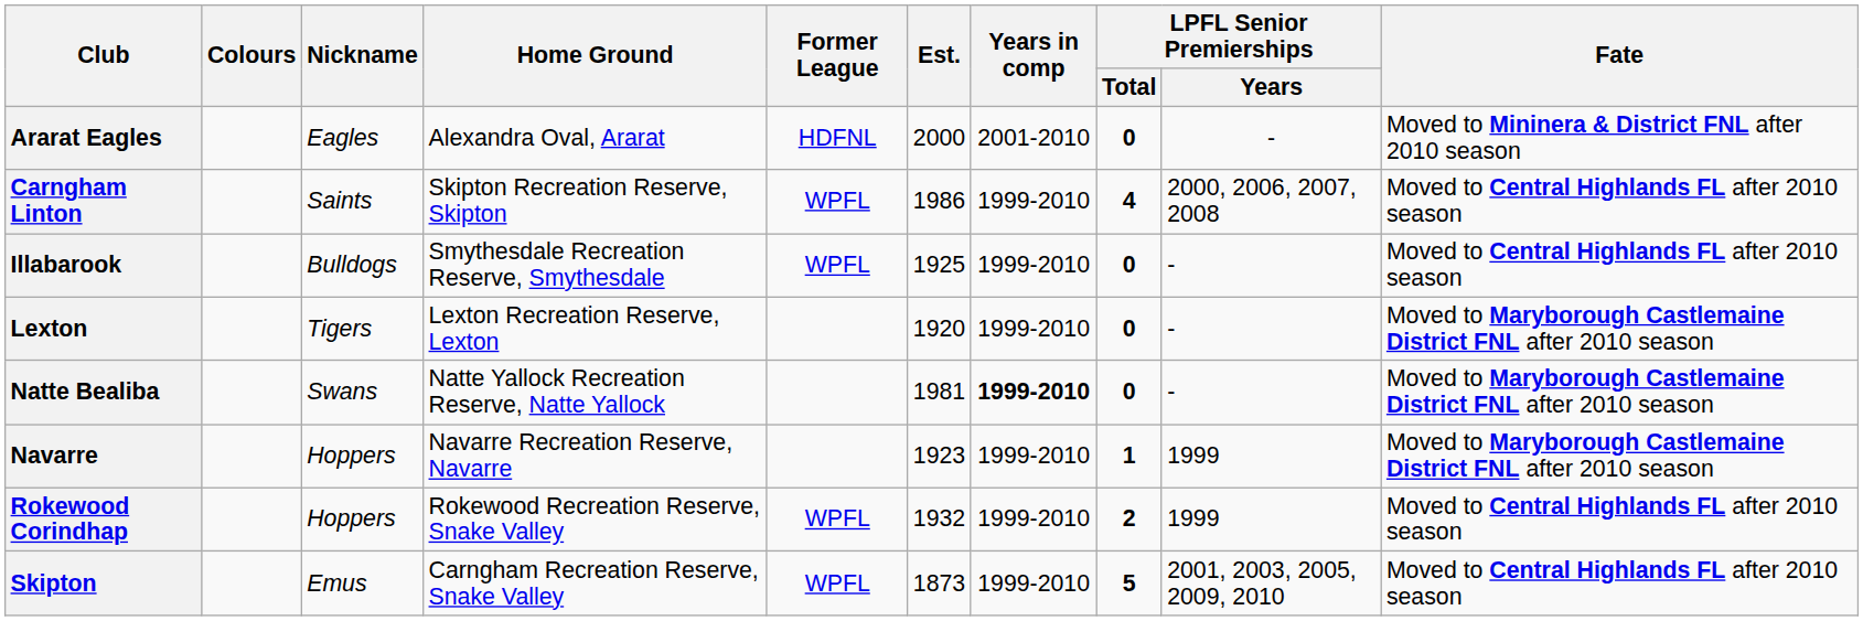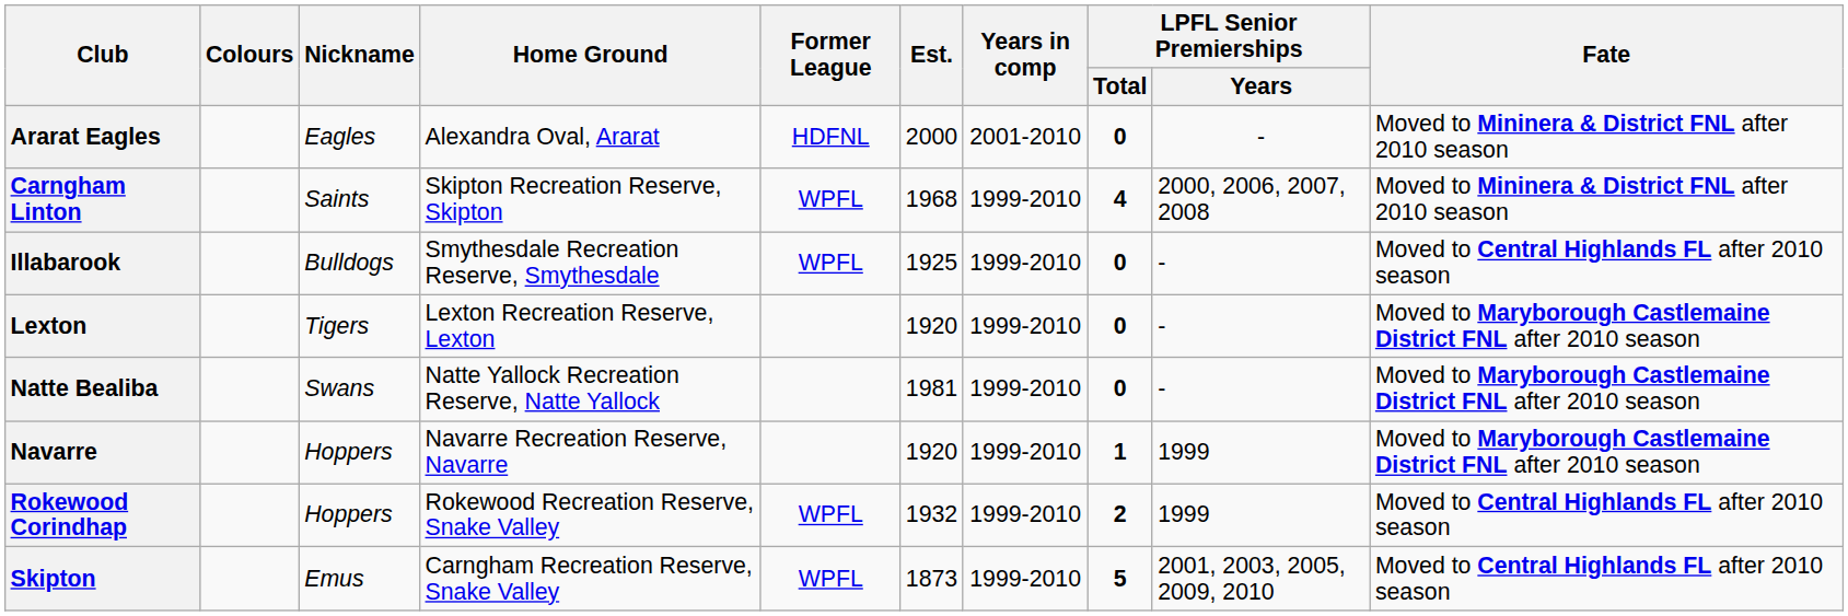 <table class="wikitable sortable" style="text-align:center; width:100%">
 <tr>
 <th rowspan="2">Club</th>
 <th rowspan="2">Colours</th>
 <th rowspan="2">Nickname</th>
 <th rowspan="2">Home Ground</th>
 <th rowspan="2">Former League</th>
 <th rowspan="2">Est.</th>
 <th rowspan="2">Years in comp</th>
 <th colspan="2">LPFL Senior Premierships</th>
 <th rowspan="2">Fate</th>
 </tr>
 <tr>
 <th>Total</th>
 <th>Years</th>
 </tr>
 <tr>
 <th style="text-align:left">Ararat Eagles</th>
 <td></td>
 <td align="left"><em>Eagles</em></td>
 <td align="left">Alexandra Oval, <a href='#'>Ararat</a></td>
 <td><a href='#'>HDFNL</a></td>
 <td>2000</td>
 <td>2001-2010</td>
 <td><strong>0</strong></td>
 <td>-</td>
 <td align="left">Moved to <a href='#'><strong>Mininera & District FNL</strong></a> after 2010 season</td>
 </tr>
 <tr>
 <th style="text-align:left"><a href='#'>Carngham Linton</a></th>
 <td></td>
 <td align="left"><em>Saints</em></td>
 <td align="left">Skipton Recreation Reserve, <a href='#'>Skipton</a></td>
 <td><a href='#'>WPFL</a></td>
-<td>1986</td>
+<td>1968</td>
 <td>1999-2010</td>
 <td><strong>4</strong></td>
 <td align="left">2000, 2006, 2007, 2008</td>
-<td align="left">Moved to <a href='#'><strong>Central Highlands FL</strong></a> after 2010 season</td>
+<td align="left">Moved to <a href='#'><strong>Mininera & District FNL</strong></a> after 2010 season</td>
 </tr>
 <tr>
 <th style="text-align:left">Illabarook</th>
 <td></td>
 <td align="left"><em>Bulldogs</em></td>
 <td align="left">Smythesdale Recreation Reserve, <a href='#'>Smythesdale</a></td>
 <td><a href='#'>WPFL</a></td>
 <td>1925</td>
 <td>1999-2010</td>
 <td><strong>0</strong></td>
 <td align="left">-</td>
 <td align="left">Moved to <a href='#'><strong>Central Highlands FL</strong></a> after 2010 season</td>
 </tr>
 <tr>
 <th style="text-align:left">Lexton</th>
 <td></td>
 <td align="left"><em>Tigers</em></td>
 <td align="left">Lexton Recreation Reserve, <a href='#'>Lexton</a></td>
 <td></td>
 <td>1920</td>
 <td>1999-2010</td>
 <td><strong>0</strong></td>
 <td align="left">-</td>
 <td align="left">Moved to <a href='#'><strong>Maryborough Castlemaine District FNL</strong></a> after 2010 season</td>
 </tr>
 <tr>
 <th style="text-align:left">Natte Bealiba</th>
 <td></td>
 <td align="left"><em>Swans</em></td>
 <td align="left">Natte Yallock Recreation Reserve, <a href='#'>Natte Yallock</a></td>
 <td></td>
 <td>1981</td>
-<td><strong>1999-2010</strong></td>
+<td>1999-2010</td>
 <td><strong>0</strong></td>
 <td align="left">-</td>
 <td align="left">Moved to <a href='#'><strong>Maryborough Castlemaine District FNL</strong></a> after 2010 season</td>
 </tr>
 <tr>
 <th style="text-align:left">Navarre</th>
 <td></td>
 <td align="left"><em>Hoppers</em></td>
 <td align="left">Navarre Recreation Reserve, <a href='#'>Navarre</a></td>
 <td></td>
-<td>1923</td>
+<td>1920</td>
 <td>1999-2010</td>
 <td><strong>1</strong></td>
 <td align="left">1999</td>
 <td align="left">Moved to <a href='#'><strong>Maryborough Castlemaine District FNL</strong></a> after 2010 season</td>
 </tr>
 <tr>
 <th style="text-align:left"><a href='#'>Rokewood Corindhap</a></th>
 <td></td>
 <td align="left"><em>Hoppers</em></td>
 <td align="left">Rokewood Recreation Reserve, <a href='#'>Snake Valley</a></td>
 <td><a href='#'>WPFL</a></td>
 <td>1932</td>
 <td>1999-2010</td>
 <td><strong>2</strong></td>
 <td align="left">1999</td>
 <td align="left">Moved to <a href='#'><strong>Central Highlands FL</strong></a> after 2010 season</td>
 </tr>
 <tr>
 <th style="text-align:left"><a href='#'>Skipton</a></th>
 <td></td>
 <td align="left"><em>Emus</em></td>
 <td align="left">Carngham Recreation Reserve, <a href='#'>Snake Valley</a></td>
 <td><a href='#'>WPFL</a></td>
 <td>1873</td>
 <td>1999-2010</td>
 <td><strong>5</strong></td>
 <td align="left">2001, 2003, 2005, 2009, 2010</td>
 <td align="left">Moved to <a href='#'><strong>Central Highlands FL</strong></a> after 2010 season</td>
 </tr>
 </table>
